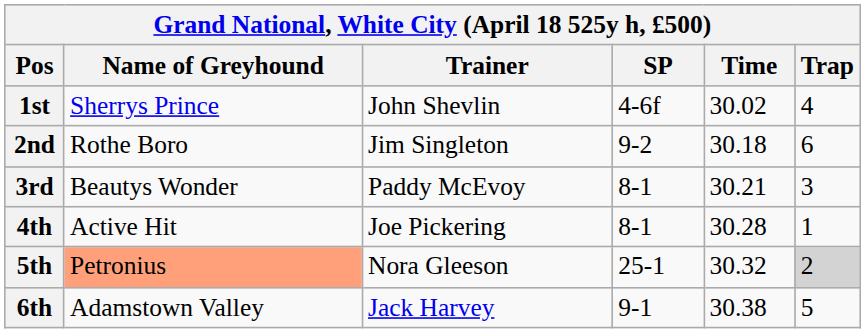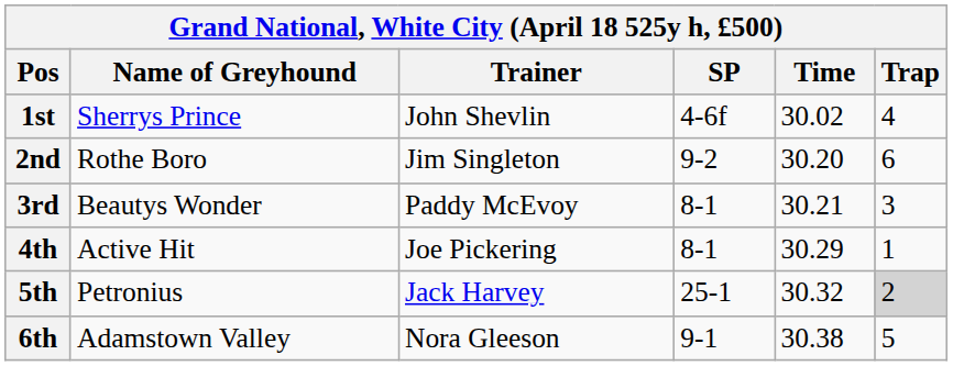 <table class="wikitable">
 <tr>
 <th colspan="6"><a href='#'>Grand National</a>, <a href='#'>White City</a> (April 18 525y h, £500)</th>
 </tr>
 <tr>
 <th width=30>Pos</th>
 <th width=180>Name of Greyhound</th>
 <th width=150>Trainer</th>
 <th width=50>SP</th>
 <th width=50>Time</th>
 <th width=30>Trap</th>
 </tr>
 <tr>
 <th>1st</th>
 <td><a href='#'>Sherrys Prince</a></td>
 <td>John Shevlin</td>
 <td>4-6f</td>
 <td>30.02</td>
 <td>4</td>
 </tr>
 <tr>
 <th>2nd</th>
 <td>Rothe Boro</td>
 <td>Jim Singleton</td>
 <td>9-2</td>
-<td>30.18</td>
+<td>30.20</td>
 <td>6</td>
 </tr>
 <tr>
 <th>3rd</th>
 <td>Beautys Wonder</td>
 <td>Paddy McEvoy</td>
 <td>8-1</td>
 <td>30.21</td>
 <td>3</td>
 </tr>
 <tr>
 <th>4th</th>
 <td>Active Hit</td>
 <td>Joe Pickering</td>
 <td>8-1</td>
-<td>30.28</td>
+<td>30.29</td>
 <td>1</td>
 </tr>
 <tr>
 <th>5th</th>
-<td style="background: lightsalmon;">Petronius</td>
-<td>Nora Gleeson</td>
+<td>Petronius</td>
+<td><a href='#'>Jack Harvey</a></td>
 <td>25-1</td>
 <td>30.32</td>
 <td style="background: lightgrey;">2</td>
 </tr>
 <tr>
 <th>6th</th>
 <td>Adamstown Valley</td>
-<td><a href='#'>Jack Harvey</a></td>
+<td>Nora Gleeson</td>
 <td>9-1</td>
 <td>30.38</td>
 <td>5</td>
 </tr>
 </table>
